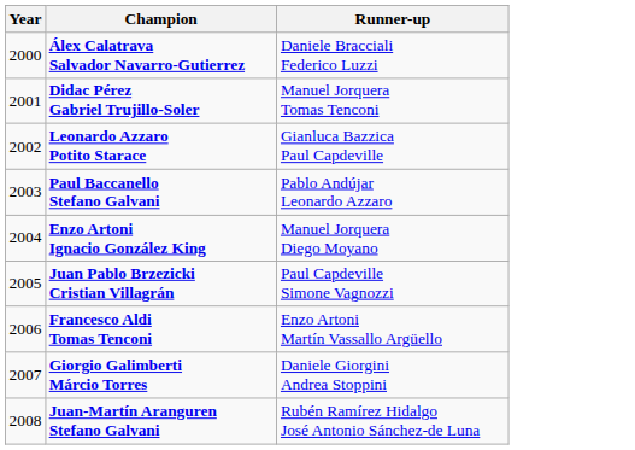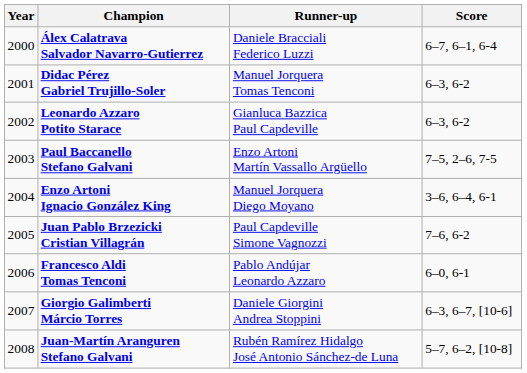 <table class="wikitable" style="font-size:90%">
 <tr>
 <th>Year</th>
 <th width="200">Champion</th>
 <th width="200">Runner-up</th>
+<th width="100">Score</th>
 </tr>
 <tr>
 <td>2000</td>
 <td> <strong><a href='#'>Álex Calatrava</a></strong> <br>  <strong><a href='#'>Salvador Navarro-Gutierrez</a></strong></td>
 <td> <a href='#'>Daniele Bracciali</a> <br>  <a href='#'>Federico Luzzi</a></td>
+<td>6–7, 6–1, 6-4</td>
 </tr>
 <tr>
 <td>2001</td>
 <td> <strong><a href='#'>Didac Pérez</a></strong> <br>  <strong><a href='#'>Gabriel Trujillo-Soler</a></strong></td>
 <td> <a href='#'>Manuel Jorquera</a> <br>  <a href='#'>Tomas Tenconi</a></td>
+<td>6–3, 6-2</td>
 </tr>
 <tr>
 <td>2002</td>
 <td> <strong><a href='#'>Leonardo Azzaro</a></strong> <br>  <strong><a href='#'>Potito Starace</a></strong></td>
 <td> <a href='#'>Gianluca Bazzica</a> <br>  <a href='#'>Paul Capdeville</a></td>
+<td>6–3, 6-2</td>
 </tr>
 <tr>
 <td>2003</td>
 <td> <strong><a href='#'>Paul Baccanello</a></strong> <br>  <strong><a href='#'>Stefano Galvani</a></strong></td>
-<td> <a href='#'>Pablo Andújar</a> <br>  <a href='#'>Leonardo Azzaro</a></td>
+<td> <a href='#'>Enzo Artoni</a> <br>  <a href='#'>Martín Vassallo Argüello</a></td>
+<td>7–5, 2–6, 7-5</td>
 </tr>
 <tr>
 <td>2004</td>
 <td> <strong><a href='#'>Enzo Artoni</a></strong> <br>  <strong><a href='#'>Ignacio González King</a></strong></td>
 <td> <a href='#'>Manuel Jorquera</a> <br>  <a href='#'>Diego Moyano</a></td>
+<td>3–6, 6–4, 6-1</td>
 </tr>
 <tr>
 <td>2005</td>
 <td> <strong><a href='#'>Juan Pablo Brzezicki</a></strong> <br>  <strong><a href='#'>Cristian Villagrán</a></strong></td>
 <td> <a href='#'>Paul Capdeville</a> <br>  <a href='#'>Simone Vagnozzi</a></td>
+<td>7–6, 6-2</td>
 </tr>
 <tr>
 <td>2006</td>
 <td> <strong><a href='#'>Francesco Aldi</a></strong> <br>  <strong><a href='#'>Tomas Tenconi</a></strong></td>
-<td> <a href='#'>Enzo Artoni</a> <br>  <a href='#'>Martín Vassallo Argüello</a></td>
+<td> <a href='#'>Pablo Andújar</a> <br>  <a href='#'>Leonardo Azzaro</a></td>
+<td>6–0, 6-1</td>
 </tr>
 <tr>
 <td>2007</td>
 <td> <strong><a href='#'>Giorgio Galimberti</a></strong> <br>  <strong><a href='#'>Márcio Torres</a></strong></td>
 <td> <a href='#'>Daniele Giorgini</a> <br>  <a href='#'>Andrea Stoppini</a></td>
+<td>6–3, 6–7, [10-6]</td>
 </tr>
 <tr>
 <td>2008</td>
 <td> <strong><a href='#'>Juan-Martín Aranguren</a></strong> <br>  <strong><a href='#'>Stefano Galvani</a></strong></td>
 <td> <a href='#'>Rubén Ramírez Hidalgo</a> <br>  <a href='#'>José Antonio Sánchez-de Luna</a></td>
+<td>5–7, 6–2, [10-8]</td>
 </tr>
 </table>
